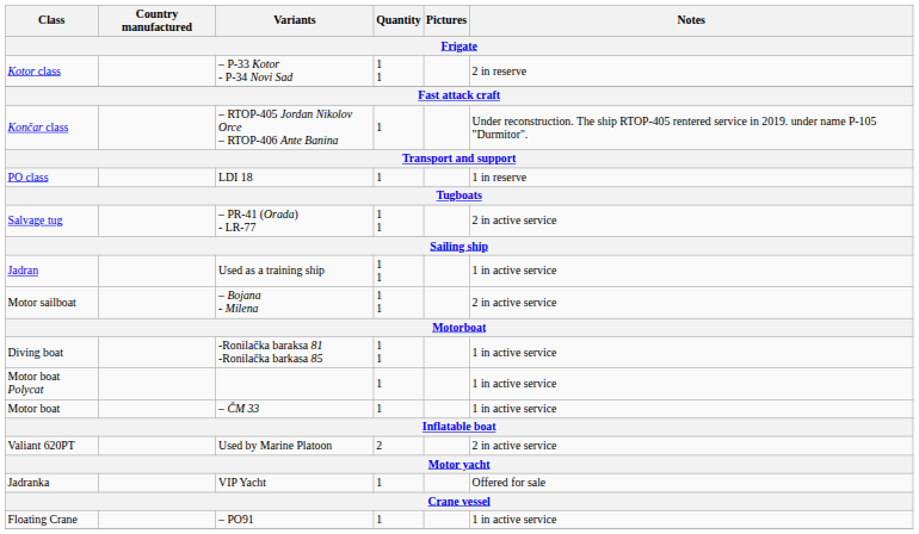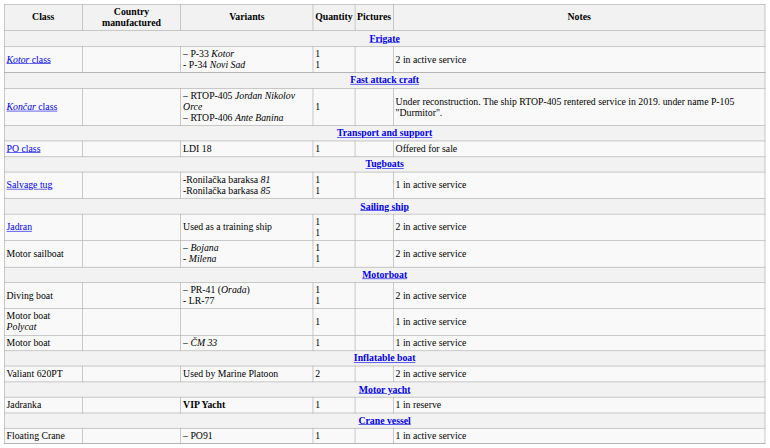 <table class="wikitable">
 <tr>
 <th>Class</th>
 <th>Country manufactured</th>
 <th>Variants</th>
 <th>Quantity</th>
 <th>Pictures</th>
 <th>Notes</th>
 </tr>
 <tr>
 <th colspan="9"><a href='#'>Frigate</a></th>
 </tr>
 <tr>
 <td><a href='#'><em>Kotor</em> class</a></td>
 <td></td>
 <td>– P-33 <em>Kotor</em><br>- P-34 <em>Novi Sad</em></td>
 <td>1<br>1</td>
 <td></td>
-<td>2 in reserve</td>
+<td>2 in active service</td>
 </tr>
 <tr>
 </tr>
 <tr>
 <th colspan="9"><a href='#'>Fast attack craft</a></th>
 </tr>
 <tr>
 <td><a href='#'><em>Končar</em> class</a></td>
 <td></td>
 <td>– RTOP-405 <em>Jordan Nikolov Orce</em><br> – RTOP-406 <em>Ante Banina</em></td>
 <td>1</td>
 <td></td>
 <td>Under reconstruction. The ship RTOP-405 rentered service in 2019. under name P-105 "Durmitor".</td>
 </tr>
 <tr>
 <th colspan="9"><a href='#'>Transport and support</a></th>
 </tr>
 <tr>
 <td><a href='#'>PO class</a></td>
 <td></td>
 <td>LDI 18</td>
 <td>1</td>
 <td></td>
-<td>1 in reserve</td>
+<td>Offered for sale</td>
 </tr>
 <tr>
 <th colspan="9"><a href='#'>Tugboats</a></th>
 </tr>
 <tr>
 <td><a href='#'>Salvage tug</a></td>
 <td></td>
-<td>– PR-41 (<em>Orada</em>)<br>- LR-77</td>
+<td>-Ronilačka baraksa <em>81</em><br>-Ronilačka barkasa <em>85</em></td>
 <td>1<br>1</td>
 <td></td>
-<td>2 in active service</td>
+<td>1 in active service</td>
 </tr>
 <tr>
 <th colspan="9"><a href='#'>Sailing ship</a></th>
 </tr>
 <tr>
 <td><a href='#'>Jadran</a></td>
 <td></td>
 <td>Used as a training ship</td>
 <td>1<br>1</td>
 <td></td>
-<td>1 in active service</td>
+<td>2 in active service</td>
 </tr>
 <tr>
 <td>Motor sailboat</td>
 <td></td>
 <td>– <em>Bojana</em><br>- <em>Milena</em></td>
 <td>1<br>1</td>
 <td></td>
 <td>2 in active service</td>
 </tr>
 <tr>
 <th colspan="9"><a href='#'>Motorboat</a></th>
 </tr>
 <tr>
 <td>Diving boat</td>
 <td></td>
-<td>-Ronilačka baraksa <em>81</em><br>-Ronilačka barkasa <em>85</em></td>
+<td>– PR-41 (<em>Orada</em>)<br>- LR-77</td>
 <td>1<br>1</td>
 <td></td>
-<td>1 in active service</td>
+<td>2 in active service</td>
 </tr>
 <tr>
 <td>Motor boat <em>Polycat</em></td>
 <td></td>
 <td></td>
 <td>1</td>
 <td></td>
 <td>1 in active service</td>
 </tr>
 <tr>
 <td>Motor boat</td>
 <td></td>
 <td>– <em>ČM 33</em></td>
 <td>1</td>
 <td></td>
 <td>1 in active service</td>
 </tr>
 <tr>
 <th colspan="9"><a href='#'>Inflatable boat</a></th>
 </tr>
 <tr>
 <td>Valiant 620PT</td>
 <td></td>
 <td>Used by Marine Platoon</td>
 <td>2</td>
 <td></td>
 <td>2 in active service</td>
 </tr>
 <tr>
 <th colspan="9"><a href='#'>Motor yacht</a></th>
 </tr>
 <tr>
 <td>Jadranka</td>
 <td></td>
-<td>VIP Yacht</td>
+<td><strong>VIP Yacht</strong></td>
 <td>1</td>
 <td></td>
-<td>Offered for sale</td>
+<td>1 in reserve</td>
 </tr>
 <tr>
 <th colspan="9"><a href='#'>Crane vessel</a></th>
 </tr>
 <tr>
 <td>Floating Crane</td>
 <td></td>
 <td>– PO91</td>
 <td>1</td>
 <td></td>
 <td>1 in active service</td>
 </tr>
 <tr>
 </tr>
 </table>
